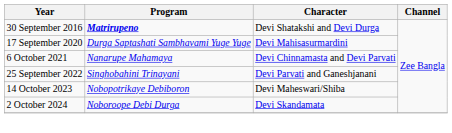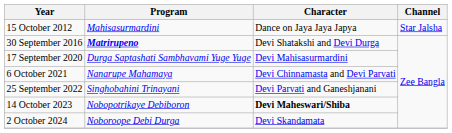 <table class="wikitable">
 <tr>
 <th>Year</th>
 <th>Program</th>
 <th>Character</th>
 <th>Channel</th>
+</tr>
+<tr>
+<td>15 October 2012</td>
+<td><em><a href='#'>Mahisasurmardini</a></em></td>
+<td>Dance on Jaya Jaya Japya</td>
+<td><a href='#'>Star Jalsha</a></td>
 </tr>
 <tr>
 <td>30 September 2016</td>
 <td><strong><em><a href='#'>Matrirupeno</a></em></strong></td>
 <td>Devi Shatakshi and <a href='#'>Devi Durga</a></td>
 <td rowspan="6"><a href='#'>Zee Bangla</a></td>
 </tr>
 <tr>
 <td>17 September 2020</td>
 <td><em><a href='#'>Durga Saptashati Sambhavami Yuge Yuge</a></em></td>
 <td><a href='#'>Devi Mahisasurmardini</a></td>
 </tr>
 <tr>
 <td>6 October 2021</td>
 <td><em><a href='#'>Nanarupe Mahamaya</a></em></td>
 <td><a href='#'>Devi Chinnamasta</a> and <a href='#'>Devi Parvati</a></td>
 </tr>
 <tr>
 <td>25 September 2022</td>
 <td><em><a href='#'>Singhobahini Trinayani</a></em></td>
 <td><a href='#'>Devi Parvati</a> and Ganeshjanani</td>
 </tr>
 <tr>
 <td>14 October 2023</td>
 <td><em><a href='#'>Nobopotrikaye Debiboron</a></em></td>
-<td>Devi Maheswari/Shiba</td>
+<td><strong>Devi Maheswari/Shiba</strong></td>
 </tr>
 <tr>
 <td>2 October 2024</td>
 <td><em><a href='#'>Noboroope Debi Durga</a></em></td>
 <td><a href='#'>Devi Skandamata</a></td>
 </tr>
 <tr>
 </tr>
 </table>
